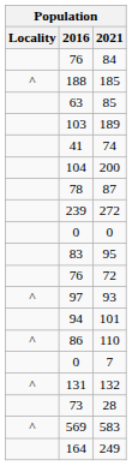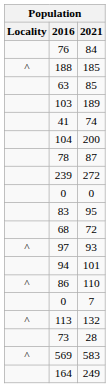 <table class="wikitable" style="text-align:center;">
 <tr>
 <th colspan="3" style="text-align:center;  font-weight:bold">Population</th>
 </tr>
 <tr>
 <th style="text-align:center; background:  font-weight:bold">Locality</th>
 <th style="text-align:center; background:  font-weight:bold"><strong>2016</strong></th>
 <th style="text-align:center; background:  font-weight:bold"><strong>2021</strong></th>
 </tr>
 <tr>
 <td></td>
 <td>76</td>
 <td>84</td>
 </tr>
 <tr>
 <td>^</td>
 <td>188</td>
 <td>185</td>
 </tr>
 <tr>
 <td></td>
 <td>63</td>
 <td>85</td>
 </tr>
 <tr>
 <td></td>
 <td>103</td>
 <td>189</td>
 </tr>
 <tr>
 <td></td>
 <td>41</td>
 <td>74</td>
 </tr>
 <tr>
 <td></td>
 <td>104</td>
 <td>200</td>
 </tr>
 <tr>
 <td></td>
 <td>78</td>
 <td>87</td>
 </tr>
 <tr>
 <td></td>
 <td>239</td>
 <td>272</td>
 </tr>
 <tr>
 <td></td>
 <td>0</td>
 <td>0</td>
 </tr>
 <tr>
 <td></td>
 <td>83</td>
 <td>95</td>
 </tr>
 <tr>
 <td></td>
-<td>76</td>
+<td>68</td>
 <td>72</td>
 </tr>
 <tr>
 <td>^</td>
 <td>97</td>
 <td>93</td>
 </tr>
 <tr>
 <td></td>
 <td>94</td>
 <td>101</td>
 </tr>
 <tr>
 <td>^</td>
 <td>86</td>
 <td>110</td>
 </tr>
 <tr>
 <td></td>
 <td>0</td>
 <td>7</td>
 </tr>
 <tr>
 <td>^</td>
-<td>131</td>
+<td>113</td>
 <td>132</td>
 </tr>
 <tr>
 <td></td>
 <td>73</td>
 <td>28</td>
 </tr>
 <tr>
 <td>^</td>
 <td>569</td>
 <td>583</td>
 </tr>
 <tr>
 <td></td>
 <td>164</td>
 <td>249</td>
 </tr>
 </table>
